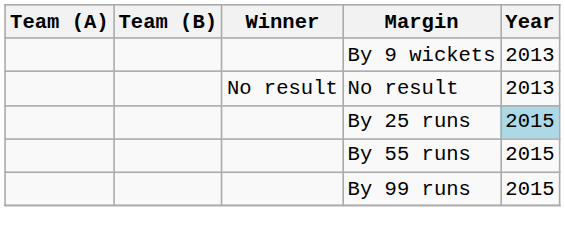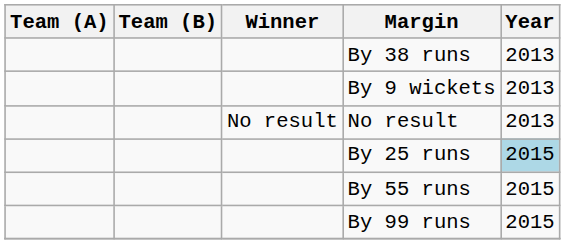 <table class="wikitable" style="margin: 1em auto 1em auto">
 <tr>
 <th>Team (A)</th>
 <th>Team (B)</th>
 <th>Winner</th>
 <th>Margin</th>
 <th>Year</th>
+</tr>
+<tr>
+<td></td>
+<td></td>
+<td></td>
+<td>By 38 runs</td>
+<td>2013</td>
 </tr>
 <tr>
 <td></td>
 <td></td>
 <td></td>
 <td>By 9 wickets</td>
 <td>2013</td>
 </tr>
 <tr>
 <td></td>
 <td></td>
 <td>No result</td>
 <td>No result</td>
 <td>2013</td>
 </tr>
 <tr>
 <td></td>
 <td></td>
 <td></td>
 <td>By 25 runs</td>
 <td style="background: lightblue;">2015</td>
 </tr>
 <tr>
 <td></td>
 <td></td>
 <td></td>
 <td>By 55 runs</td>
 <td>2015</td>
 </tr>
 <tr>
 <td></td>
 <td></td>
 <td></td>
 <td>By 99 runs</td>
 <td>2015</td>
 </tr>
 <tr>
 </tr>
 </table>
